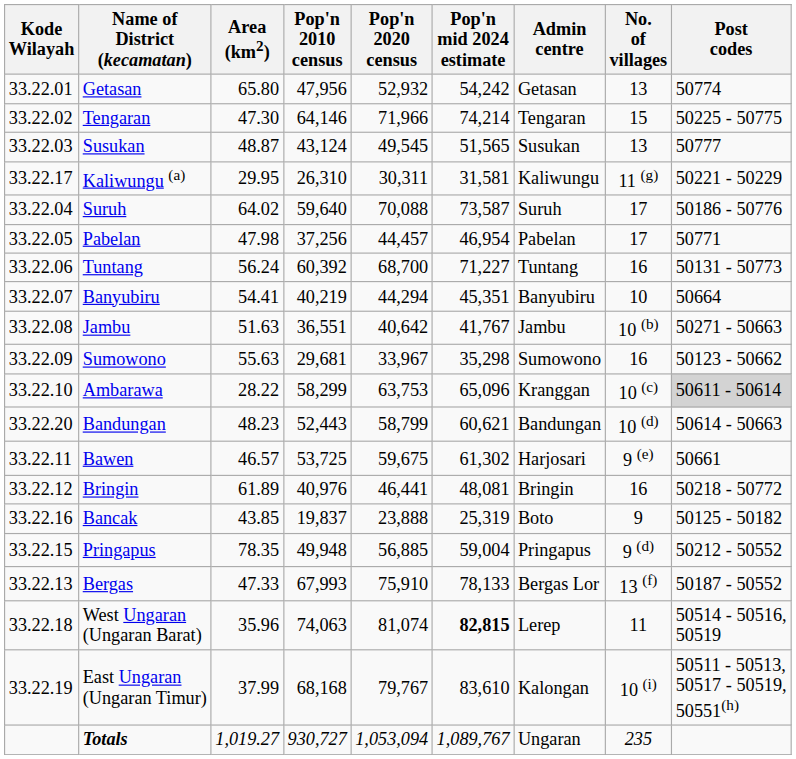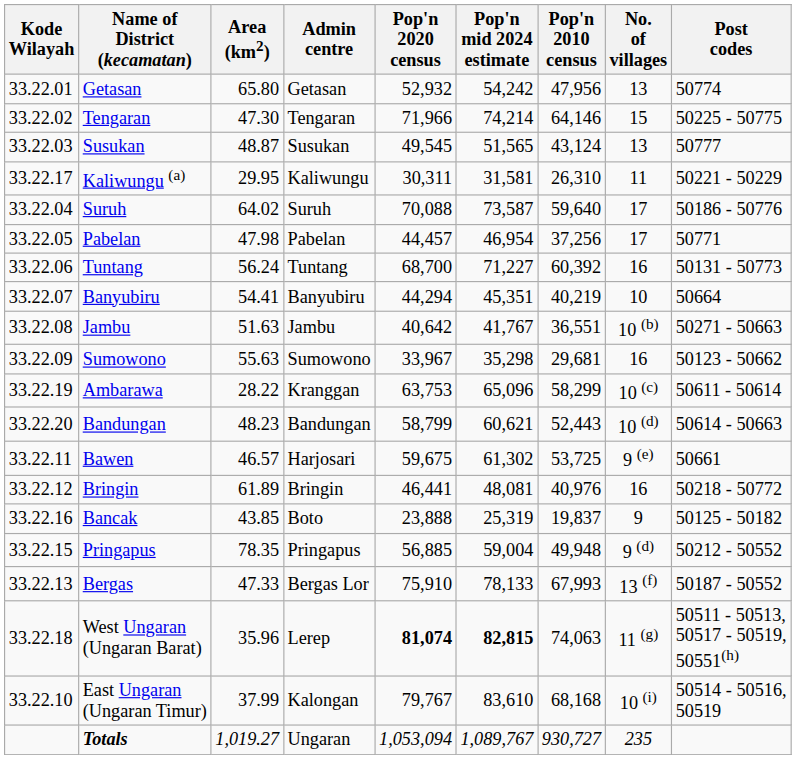 <table class="wikitable">
 <tr>
 <th>Kode <br>Wilayah</th>
 <th>Name of<br>District<br>(<em>kecamatan</em>)</th>
 <th>Area <br>(km<sup>2</sup>)</th>
-<th>Pop'n<br>2010<br>census</th>
+<th>Admin<br>centre</th>
 <th>Pop'n<br>2020<br>census</th>
 <th>Pop'n<br>mid 2024<br> estimate</th>
-<th>Admin<br>centre</th>
+<th>Pop'n<br>2010<br>census</th>
 <th>No.<br>of<br>villages</th>
 <th>Post<br>codes</th>
 </tr>
 <tr>
 <td>33.22.01</td>
 <td><a href='#'>Getasan</a></td>
 <td align="right">65.80</td>
-<td align="right">47,956</td>
+<td>Getasan</td>
 <td align="right">52,932</td>
 <td align="right">54,242</td>
-<td>Getasan</td>
+<td align="right">47,956</td>
 <td align="center">13</td>
 <td>50774</td>
 </tr>
 <tr>
 <td>33.22.02</td>
 <td><a href='#'>Tengaran</a></td>
 <td align="right">47.30</td>
-<td align="right">64,146</td>
+<td>Tengaran</td>
 <td align="right">71,966</td>
 <td align="right">74,214</td>
-<td>Tengaran</td>
+<td align="right">64,146</td>
 <td align="center">15</td>
 <td>50225 - 50775</td>
 </tr>
 <tr>
 <td>33.22.03</td>
 <td><a href='#'>Susukan</a></td>
 <td align="right">48.87</td>
-<td align="right">43,124</td>
+<td>Susukan</td>
 <td align="right">49,545</td>
 <td align="right">51,565</td>
-<td>Susukan</td>
+<td align="right">43,124</td>
 <td align="center">13</td>
 <td>50777</td>
 </tr>
 <tr>
 <td>33.22.17</td>
 <td><a href='#'>Kaliwungu</a> <sup>(a)</sup> </td>
 <td align="right">29.95</td>
-<td align="right">26,310</td>
+<td>Kaliwungu</td>
 <td align="right">30,311</td>
 <td align="right">31,581</td>
-<td>Kaliwungu</td>
-<td align="center">11 <sup>(g)</sup></td>
+<td align="right">26,310</td>
+<td align="center">11</td>
 <td>50221 - 50229</td>
 </tr>
 <tr>
 <td>33.22.04</td>
 <td><a href='#'>Suruh</a></td>
 <td align="right">64.02</td>
-<td align="right">59,640</td>
+<td>Suruh</td>
 <td align="right">70,088</td>
 <td align="right">73,587</td>
-<td>Suruh</td>
+<td align="right">59,640</td>
 <td align="center">17</td>
 <td>50186 - 50776</td>
 </tr>
 <tr>
 <td>33.22.05</td>
 <td><a href='#'>Pabelan</a></td>
 <td align="right">47.98</td>
-<td align="right">37,256</td>
+<td>Pabelan</td>
 <td align="right">44,457</td>
 <td align="right">46,954</td>
-<td>Pabelan</td>
+<td align="right">37,256</td>
 <td align="center">17</td>
 <td>50771</td>
 </tr>
 <tr>
 <td>33.22.06</td>
 <td><a href='#'>Tuntang</a></td>
 <td align="right">56.24</td>
-<td align="right">60,392</td>
+<td>Tuntang</td>
 <td align="right">68,700</td>
 <td align="right">71,227</td>
-<td>Tuntang</td>
+<td align="right">60,392</td>
 <td align="center">16</td>
 <td>50131 - 50773</td>
 </tr>
 <tr>
 <td>33.22.07</td>
 <td><a href='#'>Banyubiru</a></td>
 <td align="right">54.41</td>
-<td align="right">40,219</td>
+<td>Banyubiru</td>
 <td align="right">44,294</td>
 <td align="right">45,351</td>
-<td>Banyubiru</td>
+<td align="right">40,219</td>
 <td align="center">10</td>
 <td>50664</td>
 </tr>
 <tr>
 <td>33.22.08</td>
 <td><a href='#'>Jambu</a></td>
 <td align="right">51.63</td>
-<td align="right">36,551</td>
+<td>Jambu</td>
 <td align="right">40,642</td>
 <td align="right">41,767</td>
-<td>Jambu</td>
+<td align="right">36,551</td>
 <td align="center">10 <sup>(b)</sup></td>
 <td>50271 - 50663</td>
 </tr>
 <tr>
 <td>33.22.09</td>
 <td><a href='#'>Sumowono</a></td>
 <td align="right">55.63</td>
-<td align="right">29,681</td>
+<td>Sumowono</td>
 <td align="right">33,967</td>
 <td align="right">35,298</td>
-<td>Sumowono</td>
+<td align="right">29,681</td>
 <td align="center">16</td>
 <td>50123 - 50662</td>
 </tr>
 <tr>
-<td>33.22.10</td>
+<td>33.22.19</td>
 <td><a href='#'>Ambarawa</a></td>
 <td align="right">28.22</td>
-<td align="right">58,299</td>
+<td>Kranggan</td>
 <td align="right">63,753</td>
 <td align="right">65,096</td>
-<td>Kranggan</td>
+<td align="right">58,299</td>
 <td align="center">10 <sup>(c)</sup></td>
-<td style="background: lightgrey;">50611 - 50614</td>
+<td>50611 - 50614</td>
 </tr>
 <tr>
 <td>33.22.20</td>
 <td><a href='#'>Bandungan</a></td>
 <td align="right">48.23</td>
-<td align="right">52,443</td>
+<td>Bandungan</td>
 <td align="right">58,799</td>
 <td align="right">60,621</td>
-<td>Bandungan</td>
+<td align="right">52,443</td>
 <td align="center">10 <sup>(d)</sup></td>
 <td>50614 - 50663</td>
 </tr>
 <tr>
 <td>33.22.11</td>
 <td><a href='#'>Bawen</a></td>
 <td align="right">46.57</td>
-<td align="right">53,725</td>
+<td>Harjosari</td>
 <td align="right">59,675</td>
 <td align="right">61,302</td>
-<td>Harjosari</td>
+<td align="right">53,725</td>
 <td align="center">9 <sup>(e)</sup></td>
 <td>50661</td>
 </tr>
 <tr>
 <td>33.22.12</td>
 <td><a href='#'>Bringin</a></td>
 <td align="right">61.89</td>
-<td align="right">40,976</td>
+<td>Bringin</td>
 <td align="right">46,441</td>
 <td align="right">48,081</td>
-<td>Bringin</td>
+<td align="right">40,976</td>
 <td align="center">16</td>
 <td>50218 - 50772</td>
 </tr>
 <tr>
 <td>33.22.16</td>
 <td><a href='#'>Bancak</a></td>
 <td align="right">43.85</td>
-<td align="right">19,837</td>
+<td>Boto</td>
 <td align="right">23,888</td>
 <td align="right">25,319</td>
-<td>Boto</td>
+<td align="right">19,837</td>
 <td align="center">9</td>
 <td>50125 - 50182</td>
 </tr>
 <tr>
 <td>33.22.15</td>
 <td><a href='#'>Pringapus</a></td>
 <td align="right">78.35</td>
-<td align="right">49,948</td>
+<td>Pringapus</td>
 <td align="right">56,885</td>
 <td align="right">59,004</td>
-<td>Pringapus</td>
+<td align="right">49,948</td>
 <td align="center">9 <sup>(d)</sup></td>
 <td>50212 - 50552</td>
 </tr>
 <tr>
 <td>33.22.13</td>
 <td><a href='#'>Bergas</a></td>
 <td align="right">47.33</td>
-<td align="right">67,993</td>
+<td>Bergas Lor</td>
 <td align="right">75,910</td>
 <td align="right">78,133</td>
-<td>Bergas Lor</td>
+<td align="right">67,993</td>
 <td align="center">13 <sup>(f)</sup></td>
 <td>50187 - 50552</td>
 </tr>
 <tr>
 <td>33.22.18</td>
 <td>West <a href='#'>Ungaran</a> <br>(Ungaran Barat)</td>
 <td align="right">35.96</td>
+<td>Lerep</td>
+<td align="right"><strong>81,074</strong></td>
+<td align="right"><strong>82,815</strong></td>
 <td align="right">74,063</td>
-<td align="right">81,074</td>
-<td align="right"><strong>82,815</strong></td>
-<td>Lerep</td>
-<td align="center">11</td>
-<td>50514 - 50516,<br>50519</td>
+<td align="center">11 <sup>(g)</sup></td>
+<td>50511 - 50513,<br>50517 - 50519, <br>50551<sup>(h)</sup></td>
 </tr>
 <tr>
-<td>33.22.19</td>
+<td>33.22.10</td>
 <td>East <a href='#'>Ungaran</a> <br>(Ungaran Timur)</td>
 <td align="right">37.99</td>
-<td align="right">68,168</td>
+<td>Kalongan</td>
 <td align="right">79,767</td>
 <td align="right">83,610</td>
-<td>Kalongan</td>
+<td align="right">68,168</td>
 <td align="center">10 <sup>(i)</sup></td>
-<td>50511 - 50513,<br>50517 - 50519, <br>50551<sup>(h)</sup></td>
+<td>50514 - 50516,<br>50519</td>
 </tr>
 <tr>
 <td></td>
 <td><strong><em>Totals</em></strong></td>
 <td align="right"><em>1,019.27</em></td>
-<td align="right"><em>930,727</em></td>
+<td>Ungaran</td>
 <td align="right"><em>1,053,094</em></td>
 <td align="right"><em>1,089,767</em></td>
-<td>Ungaran</td>
+<td align="right"><em>930,727</em></td>
 <td align="center"><em>235</em></td>
 <td></td>
 </tr>
 </table>
